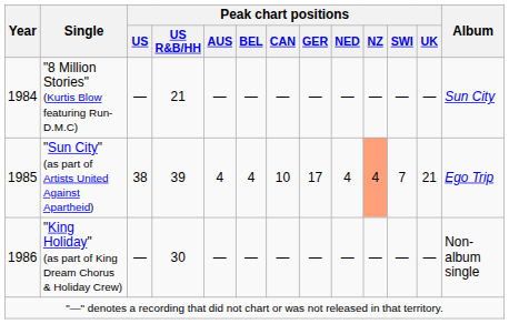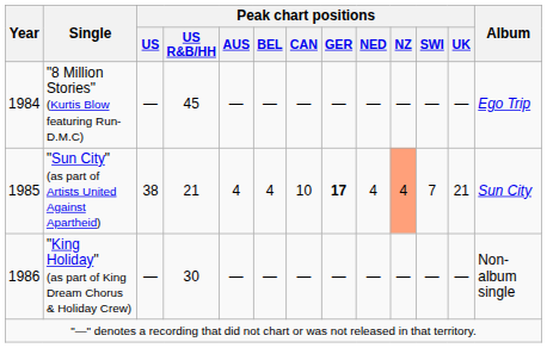 <table class="wikitable">
 <tr>
 <th rowspan="2">Year</th>
 <th rowspan="2" style="width:22em;">Single</th>
 <th colspan="10">Peak chart positions</th>
 <th rowspan="2" style="width:12em;">Album</th>
 </tr>
 <tr>
 <th style="width:3em;font-size:90%;"><a href='#'>US</a><br></th>
 <th style="width:3em;font-size:90%;"><a href='#'>US<br>R&B/HH</a><br></th>
 <th style="width:3em;font-size:90%;"><a href='#'>AUS</a><br></th>
 <th style="width:3em;font-size:90%;"><a href='#'>BEL</a><br></th>
 <th style="width:3em;font-size:90%;"><a href='#'>CAN</a><br></th>
 <th style="width:3em;font-size:90%;"><a href='#'>GER</a><br></th>
 <th style="width:3em;font-size:90%;"><a href='#'>NED</a><br></th>
 <th style="width:3em;font-size:90%;"><a href='#'>NZ</a><br></th>
 <th style="width:3em;font-size:90%;"><a href='#'>SWI</a><br></th>
 <th style="width:3em;font-size:90%;"><a href='#'>UK</a><br></th>
 </tr>
 <tr>
 <td>1984</td>
 <td>"8 Million Stories" <br><small>(<a href='#'>Kurtis Blow</a> featuring Run-D.M.C)</small></td>
 <td align="center">—</td>
-<td align="center">21</td>
+<td align="center">45</td>
 <td align="center">—</td>
 <td align="center">—</td>
 <td align="center">—</td>
 <td align="center">—</td>
 <td align="center">—</td>
 <td align="center">—</td>
 <td align="center">—</td>
 <td align="center">—</td>
-<td style="text-align:left;"><em><a href='#'>Sun City</a></em></td>
+<td style="text-align:left;"><em><a href='#'>Ego Trip</a></em></td>
 </tr>
 <tr>
 <td>1985</td>
 <td>"<a href='#'>Sun City</a>" <br><small>(as part of <a href='#'>Artists United Against Apartheid</a>)</small></td>
 <td align="center">38</td>
-<td align="center">39</td>
+<td align="center">21</td>
 <td align="center">4</td>
 <td align="center">4</td>
 <td align="center">10</td>
-<td align="center">17</td>
+<td align="center"><strong>17</strong></td>
 <td align="center">4</td>
 <td align="center" style="background: lightsalmon;">4</td>
 <td align="center">7</td>
 <td align="center">21</td>
-<td style="text-align:left;"><em><a href='#'>Ego Trip</a></em></td>
+<td style="text-align:left;"><em><a href='#'>Sun City</a></em></td>
 </tr>
 <tr>
 <td>1986</td>
 <td>"<a href='#'>King Holiday</a>" <br><small>(as part of King Dream Chorus & Holiday Crew)</small></td>
 <td align="center">—</td>
 <td align="center">30</td>
 <td align="center">—</td>
 <td align="center">—</td>
 <td align="center">—</td>
 <td align="center">—</td>
 <td align="center">—</td>
 <td align="center">—</td>
 <td align="center">—</td>
 <td align="center">—</td>
 <td style="text-align:left;">Non-album single</td>
 </tr>
 <tr>
 <td colspan="20" align="center"><small>"—" denotes a recording that did not chart or was not released in that territory.</small></td>
 </tr>
 </table>
